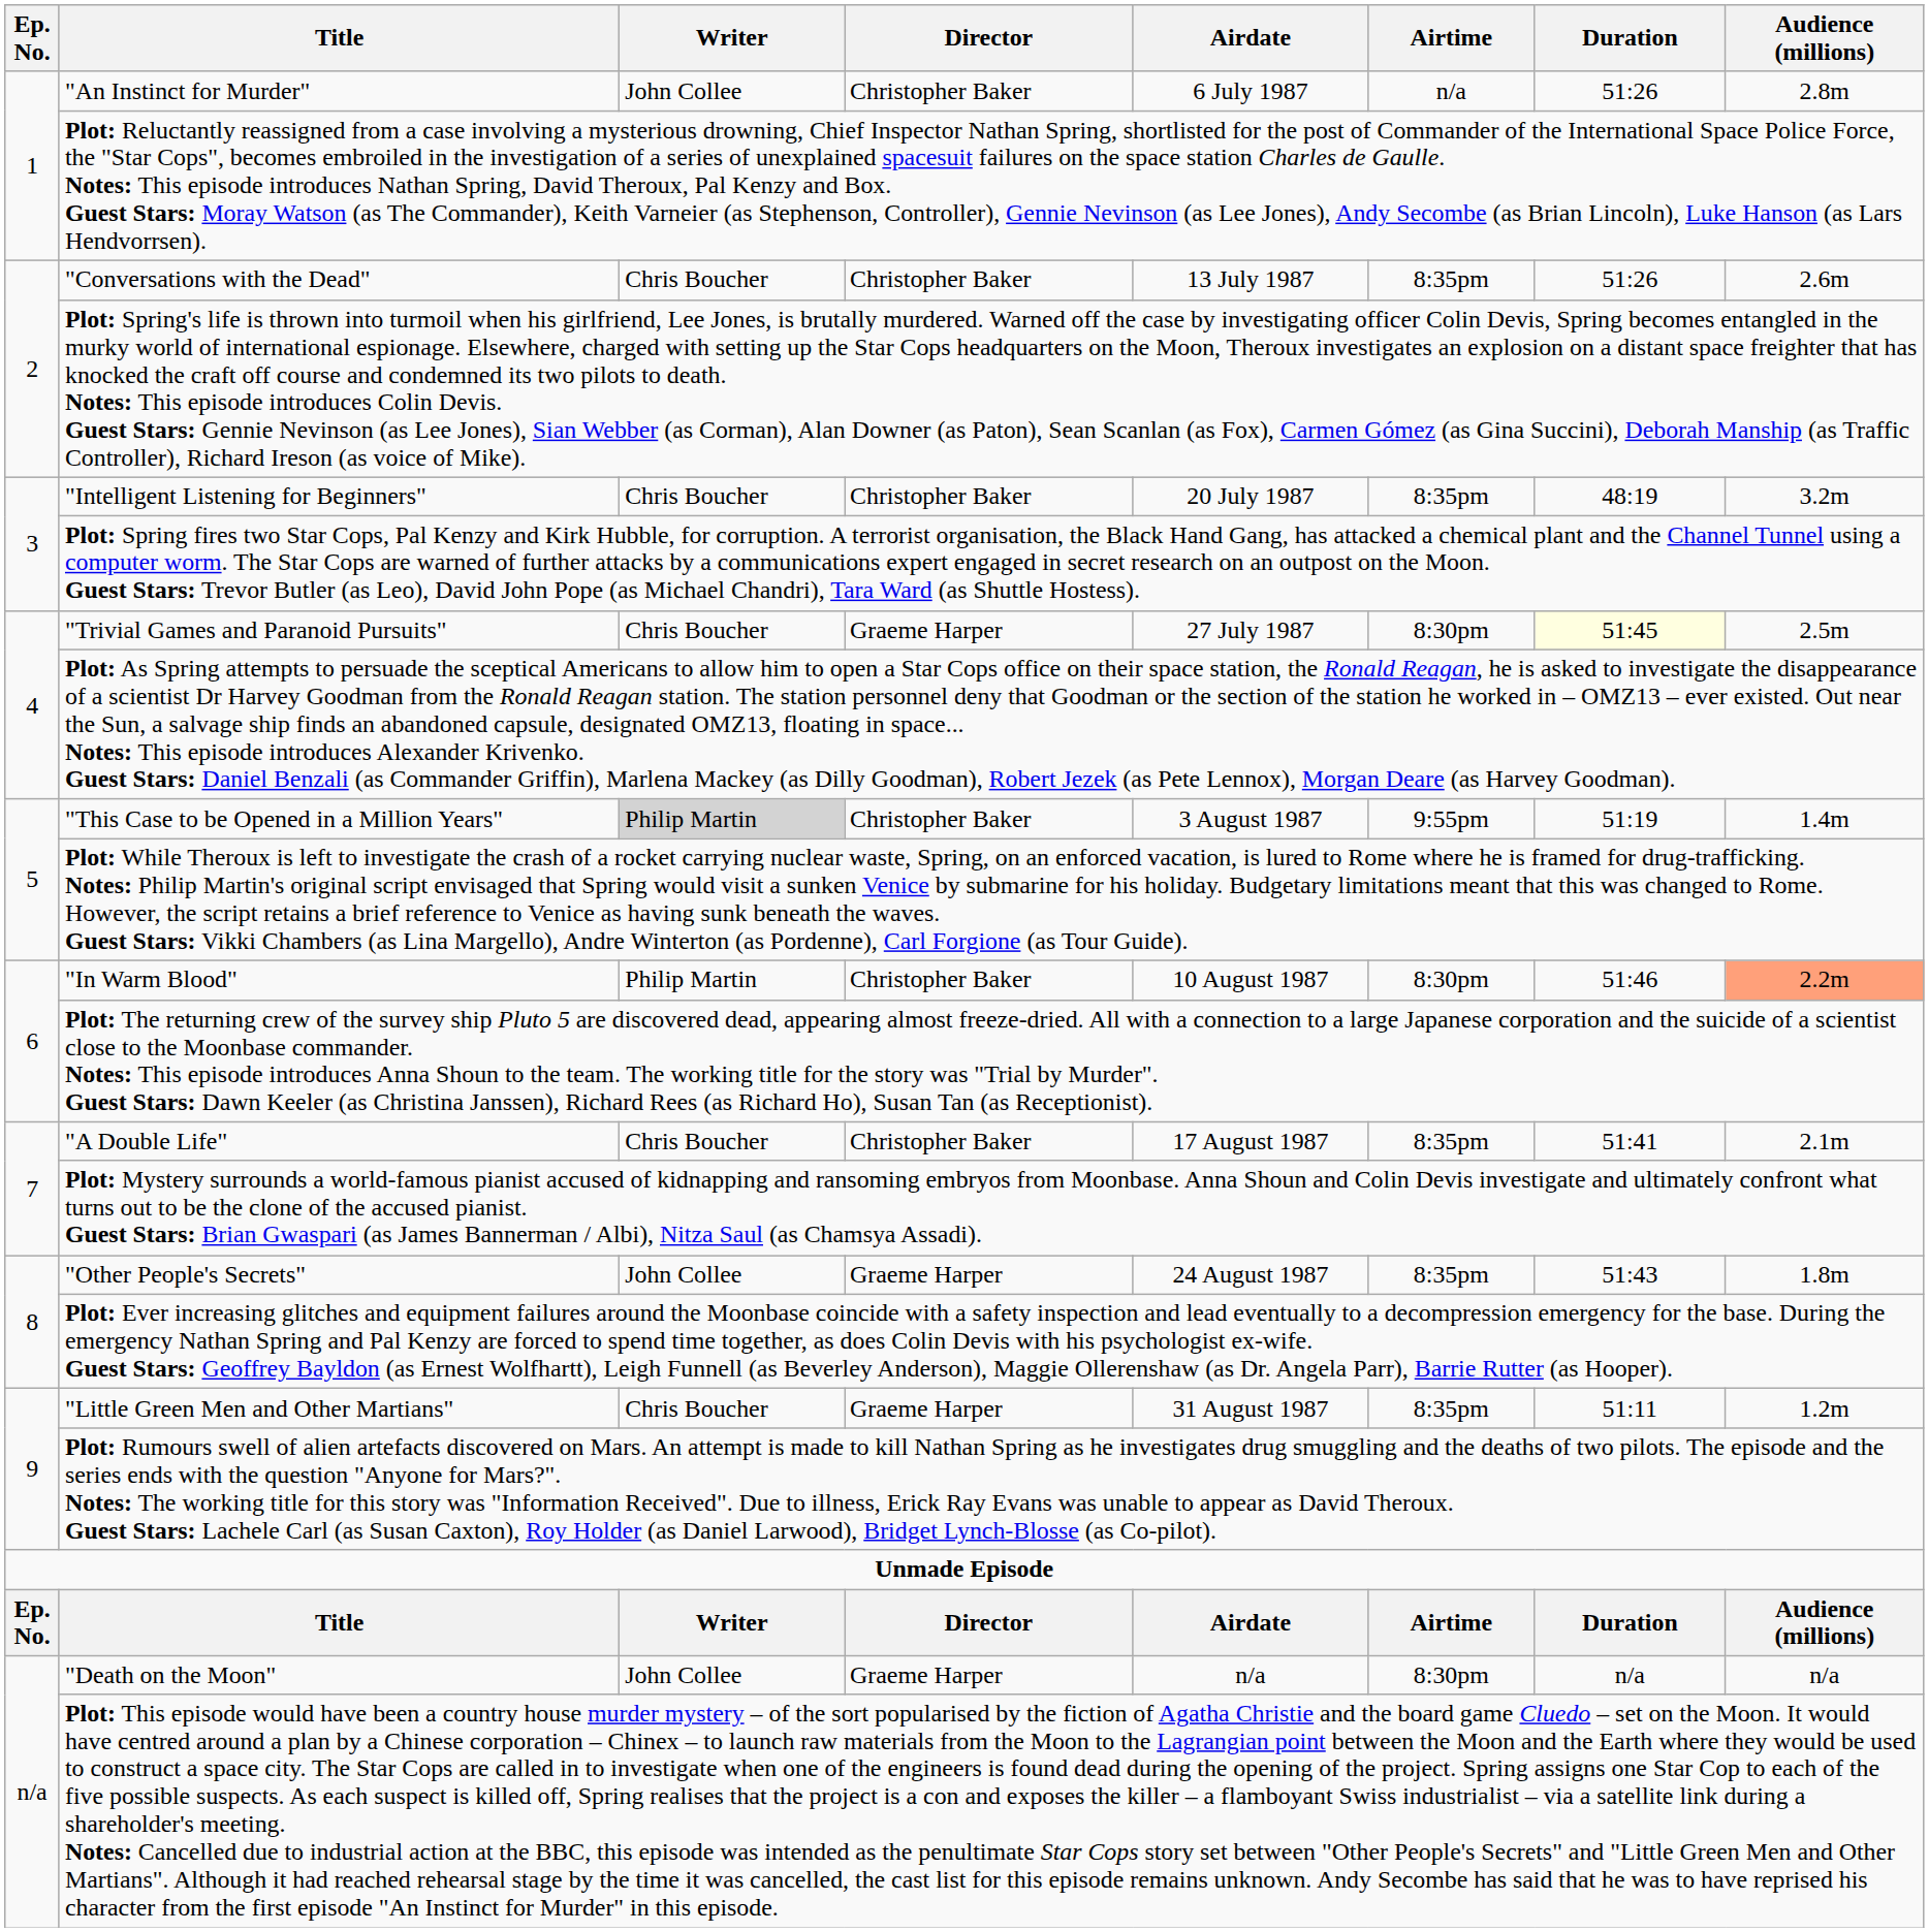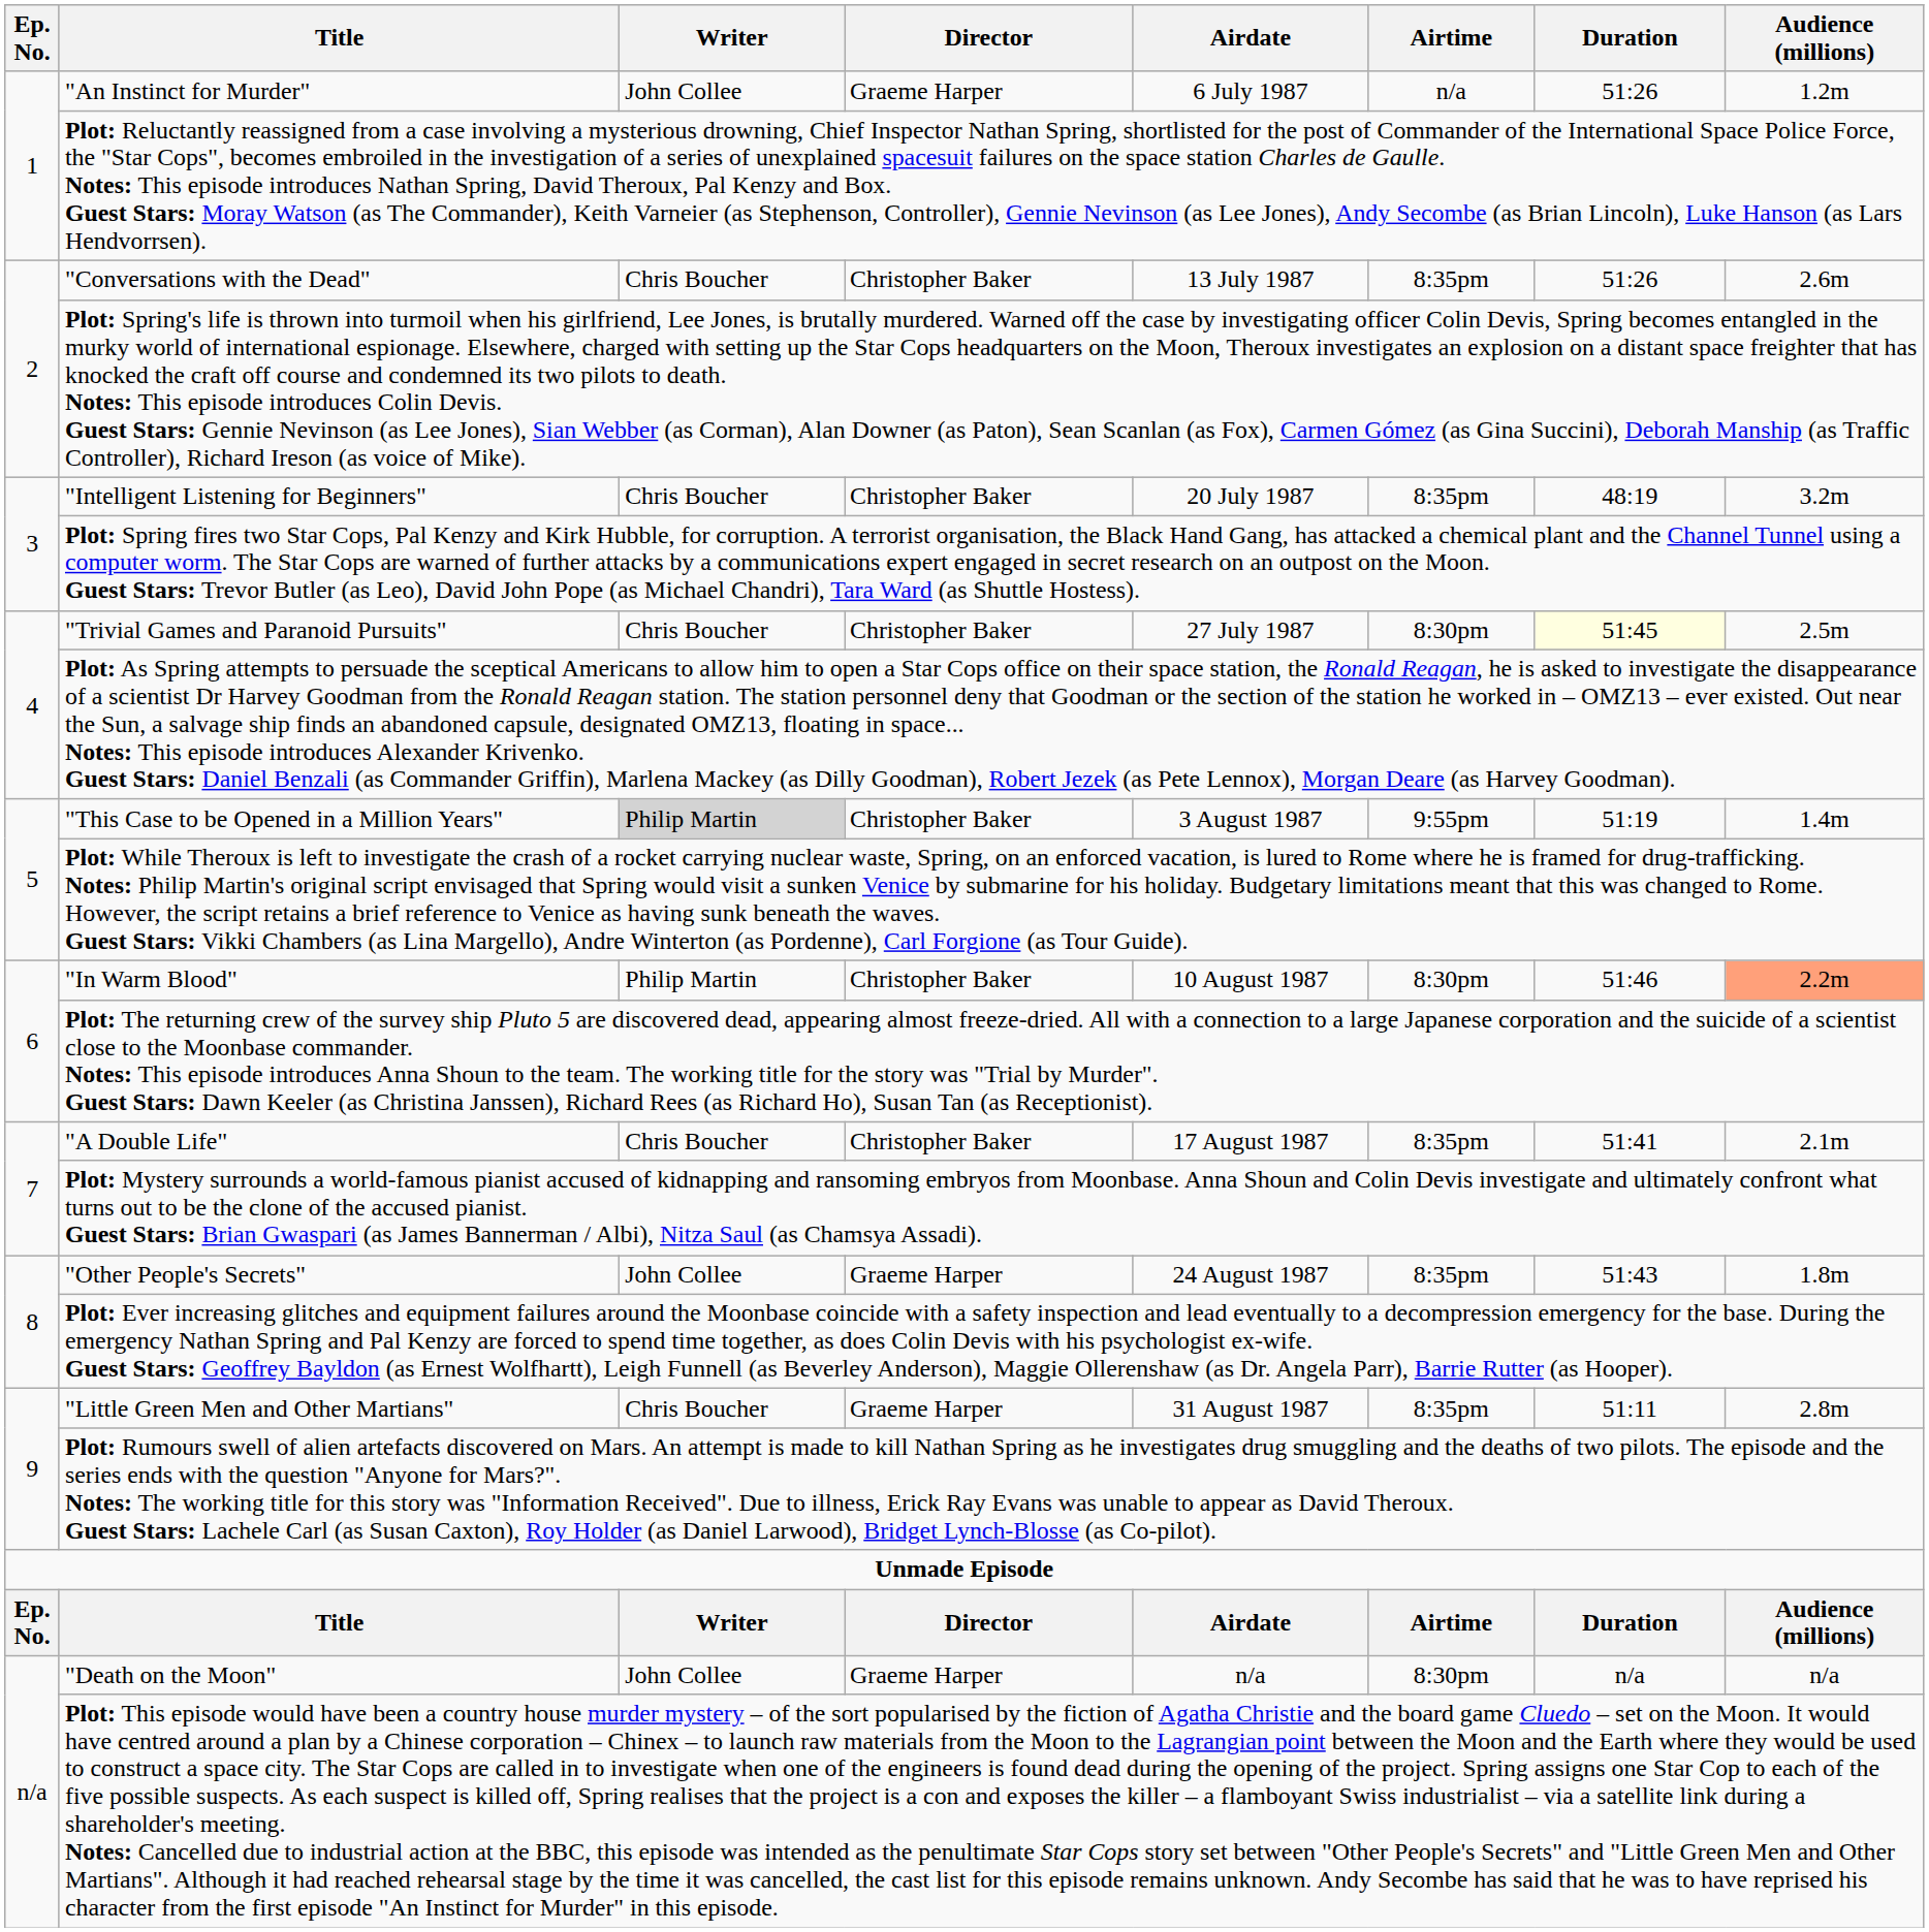 <table class="wikitable" | ->
 <tr>
 <th>Ep. No.</th>
 <th>Title</th>
 <th>Writer</th>
 <th>Director</th>
 <th>Airdate</th>
 <th>Airtime</th>
 <th>Duration</th>
 <th>Audience<br>(millions)</th>
 </tr>
 <tr>
 <td rowspan=2 style="text-align: center">1</td>
 <td>"An Instinct for Murder"</td>
 <td>John Collee</td>
-<td>Christopher Baker</td>
+<td>Graeme Harper</td>
 <td style="text-align: center">6 July 1987</td>
 <td style="text-align: center">n/a</td>
 <td style="text-align: center">51:26</td>
-<td style="text-align: center">2.8m</td>
+<td style="text-align: center">1.2m</td>
 </tr>
 <tr>
 <td colspan=7><strong>Plot:</strong> Reluctantly reassigned from a case involving a mysterious drowning, Chief Inspector Nathan Spring, shortlisted for the post of Commander of the International Space Police Force, the "Star Cops", becomes embroiled in the investigation of a series of unexplained <a href='#'>spacesuit</a> failures on the space station <em>Charles de Gaulle</em>.<br><strong>Notes:</strong> This episode introduces Nathan Spring, David Theroux, Pal Kenzy and Box.<br><strong>Guest Stars:</strong> <a href='#'>Moray Watson</a> (as The Commander), Keith Varneier (as Stephenson, Controller), <a href='#'>Gennie Nevinson</a> (as Lee Jones), <a href='#'>Andy Secombe</a> (as Brian Lincoln), <a href='#'>Luke Hanson</a> (as Lars Hendvorrsen).</td>
 </tr>
 <tr>
 <td rowspan=2 style="text-align: center">2</td>
 <td>"Conversations with the Dead"</td>
 <td>Chris Boucher</td>
 <td>Christopher Baker</td>
 <td style="text-align: center">13 July 1987</td>
 <td style="text-align: center">8:35pm</td>
 <td style="text-align: center">51:26</td>
 <td style="text-align: center">2.6m</td>
 </tr>
 <tr>
 <td colspan=7><strong>Plot:</strong> Spring's life is thrown into turmoil when his girlfriend, Lee Jones, is brutally murdered. Warned off the case by investigating officer Colin Devis, Spring becomes entangled in the murky world of international espionage. Elsewhere, charged with setting up the Star Cops headquarters on the Moon, Theroux investigates an explosion on a distant space freighter that has knocked the craft off course and condemned its two pilots to death.<br><strong>Notes:</strong> This episode introduces Colin Devis.<br><strong>Guest Stars:</strong> Gennie Nevinson (as Lee Jones), <a href='#'>Sian Webber</a> (as Corman), Alan Downer (as Paton), Sean Scanlan (as Fox), <a href='#'>Carmen Gómez</a> (as Gina Succini), <a href='#'>Deborah Manship</a> (as Traffic Controller), Richard Ireson (as voice of Mike).</td>
 </tr>
 <tr>
 <td rowspan=2 style="text-align: center">3</td>
 <td>"Intelligent Listening for Beginners"</td>
 <td>Chris Boucher</td>
 <td>Christopher Baker</td>
 <td style="text-align: center">20 July 1987</td>
 <td style="text-align: center">8:35pm</td>
 <td style="text-align: center">48:19</td>
 <td style="text-align: center">3.2m</td>
 </tr>
 <tr>
 <td colspan=7><strong>Plot:</strong> Spring fires two Star Cops, Pal Kenzy and Kirk Hubble, for corruption. A terrorist organisation, the Black Hand Gang, has attacked a chemical plant and the <a href='#'>Channel Tunnel</a> using a <a href='#'>computer worm</a>. The Star Cops are warned of further attacks by a communications expert engaged in secret research on an outpost on the Moon.<br><strong>Guest Stars:</strong> Trevor Butler (as Leo), David John Pope (as Michael Chandri), <a href='#'>Tara Ward</a> (as Shuttle Hostess).</td>
 </tr>
 <tr>
 <td rowspan=2 style="text-align: center">4</td>
 <td>"Trivial Games and Paranoid Pursuits"</td>
 <td>Chris Boucher</td>
-<td>Graeme Harper</td>
+<td>Christopher Baker</td>
 <td style="text-align: center">27 July 1987</td>
 <td style="text-align: center">8:30pm</td>
 <td style="background: lightyellow; text-align: center">51:45</td>
 <td style="text-align: center">2.5m</td>
 </tr>
 <tr>
 <td colspan=7><strong>Plot:</strong> As Spring attempts to persuade the sceptical Americans to allow him to open a Star Cops office on their space station, the <em><a href='#'>Ronald Reagan</a></em>, he is asked to investigate the disappearance of a scientist Dr Harvey Goodman from the <em>Ronald Reagan</em> station. The station personnel deny that Goodman or the section of the station he worked in – OMZ13 – ever existed. Out near the Sun, a salvage ship finds an abandoned capsule, designated OMZ13, floating in space...<br><strong>Notes:</strong> This episode introduces Alexander Krivenko.<br><strong>Guest Stars:</strong> <a href='#'>Daniel Benzali</a> (as Commander Griffin), Marlena Mackey (as Dilly Goodman), <a href='#'>Robert Jezek</a> (as Pete Lennox), <a href='#'>Morgan Deare</a> (as Harvey Goodman).</td>
 </tr>
 <tr>
 <td rowspan=2 style="text-align: center">5</td>
 <td>"This Case to be Opened in a Million Years"</td>
 <td style="background: lightgrey;">Philip Martin</td>
 <td>Christopher Baker</td>
 <td style="text-align: center">3 August 1987</td>
 <td style="text-align: center">9:55pm</td>
 <td style="text-align: center">51:19</td>
 <td style="text-align: center">1.4m</td>
 </tr>
 <tr>
 <td colspan=7><strong>Plot:</strong> While Theroux is left to investigate the crash of a rocket carrying nuclear waste, Spring, on an enforced vacation, is lured to Rome where he is framed for drug-trafficking.<br><strong>Notes:</strong> Philip Martin's original script envisaged that Spring would visit a sunken <a href='#'>Venice</a> by submarine for his holiday. Budgetary limitations meant that this was changed to Rome. However, the script retains a brief reference to Venice as having sunk beneath the waves.<br><strong>Guest Stars:</strong> Vikki Chambers (as Lina Margello), Andre Winterton (as Pordenne), <a href='#'>Carl Forgione</a> (as Tour Guide).</td>
 </tr>
 <tr>
 <td rowspan=2 style="text-align: center">6</td>
 <td>"In Warm Blood"</td>
 <td>Philip Martin</td>
 <td>Christopher Baker</td>
 <td style="text-align: center">10 August 1987</td>
 <td style="text-align: center">8:30pm</td>
 <td style="text-align: center">51:46</td>
 <td style="background: lightsalmon; text-align: center">2.2m</td>
 </tr>
 <tr>
 <td colspan=7><strong>Plot:</strong> The returning crew of the survey ship <em>Pluto 5</em> are discovered dead, appearing almost freeze-dried. All with a connection to a large Japanese corporation and the suicide of a scientist close to the Moonbase commander.<br><strong>Notes:</strong> This episode introduces Anna Shoun to the team. The working title for the story was "Trial by Murder".<br><strong>Guest Stars:</strong> Dawn Keeler (as Christina Janssen), Richard Rees (as Richard Ho), Susan Tan (as Receptionist).</td>
 </tr>
 <tr>
 <td rowspan=2 style="text-align: center">7</td>
 <td>"A Double Life"</td>
 <td>Chris Boucher</td>
 <td>Christopher Baker</td>
 <td style="text-align: center">17 August 1987</td>
 <td style="text-align: center">8:35pm</td>
 <td style="text-align: center">51:41</td>
 <td style="text-align: center">2.1m</td>
 </tr>
 <tr>
 <td colspan=7><strong>Plot:</strong> Mystery surrounds a world-famous pianist accused of kidnapping and ransoming embryos from Moonbase. Anna Shoun and Colin Devis investigate and ultimately confront what turns out to be the clone of the accused pianist.<br><strong>Guest Stars:</strong> <a href='#'>Brian Gwaspari</a> (as James Bannerman / Albi), <a href='#'>Nitza Saul</a> (as Chamsya Assadi).</td>
 </tr>
 <tr>
 <td rowspan=2 style="text-align: center">8</td>
 <td>"Other People's Secrets"</td>
 <td>John Collee</td>
 <td>Graeme Harper</td>
 <td style="text-align: center">24 August 1987</td>
 <td style="text-align: center">8:35pm</td>
 <td style="text-align: center">51:43</td>
 <td style="text-align: center">1.8m</td>
 </tr>
 <tr>
 <td colspan=7><strong>Plot:</strong> Ever increasing glitches and equipment failures around the Moonbase coincide with a safety inspection and lead eventually to a decompression emergency for the base. During the emergency Nathan Spring and Pal Kenzy are forced to spend time together, as does Colin Devis with his psychologist ex-wife.<br><strong>Guest Stars:</strong> <a href='#'>Geoffrey Bayldon</a> (as Ernest Wolfhartt), Leigh Funnell (as Beverley Anderson), Maggie Ollerenshaw (as Dr. Angela Parr), <a href='#'>Barrie Rutter</a> (as Hooper).</td>
 </tr>
 <tr>
 <td rowspan=2 style="text-align: center">9</td>
 <td>"Little Green Men and Other Martians"</td>
 <td>Chris Boucher</td>
 <td>Graeme Harper</td>
 <td style="text-align: center">31 August 1987</td>
 <td style="text-align: center">8:35pm</td>
 <td style="text-align: center">51:11</td>
-<td style="text-align: center">1.2m</td>
+<td style="text-align: center">2.8m</td>
 </tr>
 <tr>
 <td colspan=7><strong>Plot:</strong> Rumours swell of alien artefacts discovered on Mars. An attempt is made to kill Nathan Spring as he investigates drug smuggling and the deaths of two pilots. The episode and the series ends with the question "Anyone for Mars?".<br><strong>Notes:</strong> The working title for this story was "Information Received". Due to illness, Erick Ray Evans was unable to appear as David Theroux.<br><strong>Guest Stars:</strong> Lachele Carl (as Susan Caxton), <a href='#'>Roy Holder</a> (as Daniel Larwood), <a href='#'>Bridget Lynch-Blosse</a> (as Co-pilot).</td>
 </tr>
 <tr>
 <td colspan="8" style="text-align: center"><strong>Unmade Episode</strong></td>
 </tr>
 <tr>
 <th>Ep. No.</th>
 <th>Title</th>
 <th>Writer</th>
 <th>Director</th>
 <th>Airdate</th>
 <th>Airtime</th>
 <th>Duration</th>
 <th>Audience<br>(millions)</th>
 </tr>
 <tr>
 <td rowspan=2 style="text-align: center">n/a</td>
 <td>"Death on the Moon"</td>
 <td>John Collee</td>
 <td>Graeme Harper</td>
 <td style="text-align: center">n/a</td>
 <td style="text-align: center">8:30pm</td>
 <td style="text-align: center">n/a</td>
 <td style="text-align: center">n/a</td>
 </tr>
 <tr>
 <td colspan=7><strong>Plot:</strong> This episode would have been a country house <a href='#'>murder mystery</a> – of the sort popularised by the fiction of <a href='#'>Agatha Christie</a> and the board game <em><a href='#'>Cluedo</a></em> – set on the Moon. It would have centred around a plan by a Chinese corporation – Chinex – to launch raw materials from the Moon to the <a href='#'>Lagrangian point</a> between the Moon and the Earth where they would be used to construct a space city. The Star Cops are called in to investigate when one of the engineers is found dead during the opening of the project. Spring assigns one Star Cop to each of the five possible suspects. As each suspect is killed off, Spring realises that the project is a con and exposes the killer – a flamboyant Swiss industrialist – via a satellite link during a shareholder's meeting.<br><strong>Notes:</strong> Cancelled due to industrial action at the BBC, this episode was intended as the penultimate <em>Star Cops</em> story set between "Other People's Secrets" and "Little Green Men and Other Martians". Although it had reached rehearsal stage by the time it was cancelled, the cast list for this episode remains unknown. Andy Secombe has said that he was to have reprised his character from the first episode "An Instinct for Murder" in this episode.</td>
 </tr>
 </table>
